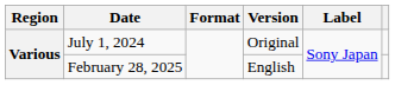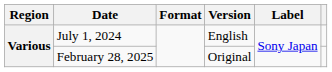 <table class="wikitable plainrowheaders">
 <tr>
 <th scope="col">Region</th>
 <th scope="col">Date</th>
 <th scope="col">Format</th>
 <th scope="col">Version</th>
 <th scope="col">Label</th>
 <th scope="col"></th>
 </tr>
 <tr>
 <th scope="row" rowspan="2">Various</th>
 <td>July 1, 2024</td>
 <td rowspan="2"></td>
-<td>Original</td>
+<td>English</td>
 <td rowspan="2"><a href='#'>Sony Japan</a></td>
 <td style="text-align:center"></td>
 </tr>
 <tr>
 <td>February 28, 2025</td>
-<td>English</td>
+<td>Original</td>
 <td style="text-align:center"></td>
 </tr>
 </table>
